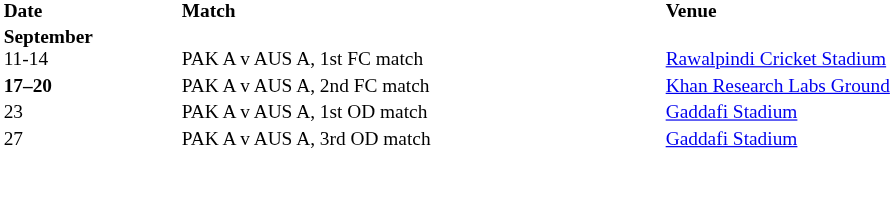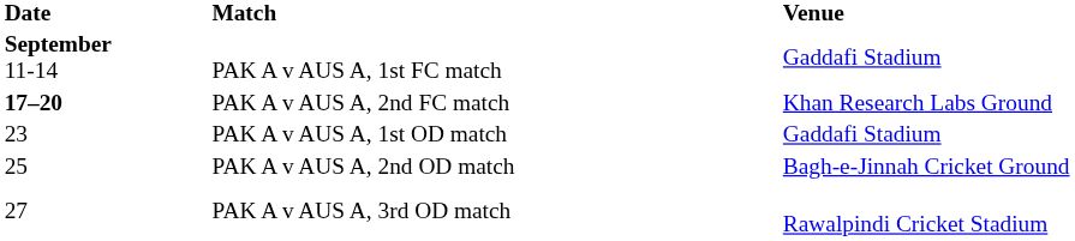 <table width=72%>
 <tr>
 <th align="left">Date</th>
 <th align="left">Match</th>
 <th align="left">Venue</th>
 </tr>
 <tr>
 <td><strong>September</strong><br>11-14</td>
 <td><br>PAK A v AUS A, 1st FC match</td>
-<td><br><a href='#'>Rawalpindi Cricket Stadium</a></td>
+<td><a href='#'>Gaddafi Stadium</a></td>
 </tr>
 <tr>
 <td><strong>17–20</strong></td>
 <td>PAK A v AUS A, 2nd FC match</td>
 <td><a href='#'>Khan Research Labs Ground</a></td>
 </tr>
 <tr>
 <td>23</td>
 <td>PAK A v AUS A, 1st OD match</td>
 <td><a href='#'>Gaddafi Stadium</a></td>
 </tr>
 <tr>
+<td>25</td>
+<td>PAK A v AUS A, 2nd OD match</td>
+<td><a href='#'>Bagh-e-Jinnah Cricket Ground</a></td>
+</tr>
+<tr>
 <td>27</td>
 <td>PAK A v AUS A, 3rd OD match</td>
-<td><a href='#'>Gaddafi Stadium</a></td>
+<td><br><a href='#'>Rawalpindi Cricket Stadium</a></td>
 </tr>
 </table>
